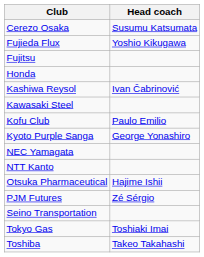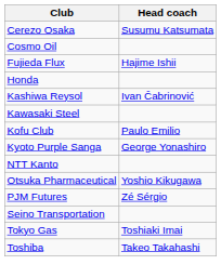 <table class="wikitable sortable" style="text-align: left;">
 <tr>
 <th>Club</th>
 <th>Head coach</th>
 </tr>
 <tr>
 <td><a href='#'>Cerezo Osaka</a></td>
 <td> <a href='#'>Susumu Katsumata</a></td>
 </tr>
 <tr>
-<td><a href='#'>Fujieda Flux</a></td>
-<td> <a href='#'>Yoshio Kikugawa</a></td>
+<td><a href='#'>Cosmo Oil</a></td>
+<td></td>
 </tr>
 <tr>
-<td><a href='#'>Fujitsu</a></td>
-<td></td>
+<td><a href='#'>Fujieda Flux</a></td>
+<td> <a href='#'>Hajime Ishii</a></td>
 </tr>
 <tr>
 <td><a href='#'>Honda</a></td>
 <td></td>
 </tr>
 <tr>
 <td><a href='#'>Kashiwa Reysol</a></td>
 <td> <a href='#'>Ivan Čabrinović</a></td>
 </tr>
 <tr>
 <td><a href='#'>Kawasaki Steel</a></td>
 <td></td>
 </tr>
 <tr>
 <td><a href='#'>Kofu Club</a></td>
 <td> <a href='#'>Paulo Emilio</a></td>
 </tr>
 <tr>
 <td><a href='#'>Kyoto Purple Sanga</a></td>
 <td> <a href='#'>George Yonashiro</a></td>
 </tr>
 <tr>
-<td><a href='#'>NEC Yamagata</a></td>
-<td></td>
-</tr>
-<tr>
 <td><a href='#'>NTT Kanto</a></td>
 <td></td>
 </tr>
 <tr>
 <td><a href='#'>Otsuka Pharmaceutical</a></td>
-<td> <a href='#'>Hajime Ishii</a></td>
+<td> <a href='#'>Yoshio Kikugawa</a></td>
 </tr>
 <tr>
 <td><a href='#'>PJM Futures</a></td>
 <td> <a href='#'>Zé Sérgio</a></td>
 </tr>
 <tr>
 <td><a href='#'>Seino Transportation</a></td>
 <td></td>
 </tr>
 <tr>
 <td><a href='#'>Tokyo Gas</a></td>
 <td> <a href='#'>Toshiaki Imai</a></td>
 </tr>
 <tr>
 <td><a href='#'>Toshiba</a></td>
 <td> <a href='#'>Takeo Takahashi</a></td>
 </tr>
 </table>
